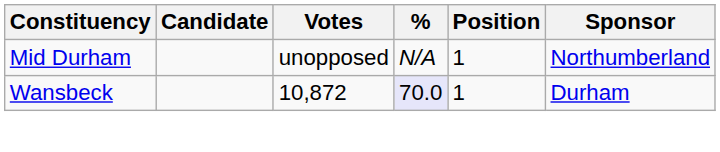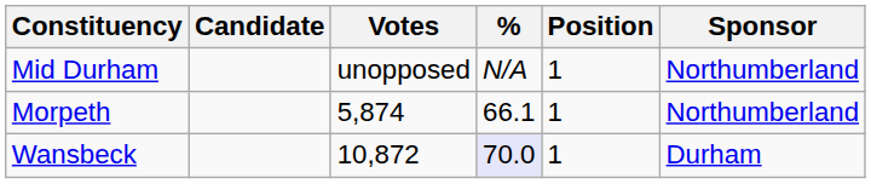 <table class="wikitable sortable">
 <tr>
 <th>Constituency</th>
 <th>Candidate</th>
 <th>Votes</th>
 <th>%</th>
 <th>Position</th>
 <th>Sponsor</th>
 </tr>
 <tr>
 <td><a href='#'>Mid Durham</a></td>
 <td></td>
 <td>unopposed</td>
 <td><em>N/A</em></td>
 <td>1</td>
 <td><a href='#'>Northumberland</a></td>
 </tr>
 <tr>
+<td><a href='#'>Morpeth</a></td>
+<td></td>
+<td>5,874</td>
+<td>66.1</td>
+<td>1</td>
+<td><a href='#'>Northumberland</a></td>
+</tr>
+<tr>
 <td><a href='#'>Wansbeck</a></td>
 <td></td>
 <td>10,872</td>
 <td style="background: lavender;">70.0</td>
 <td>1</td>
 <td><a href='#'>Durham</a></td>
 </tr>
 </table>
